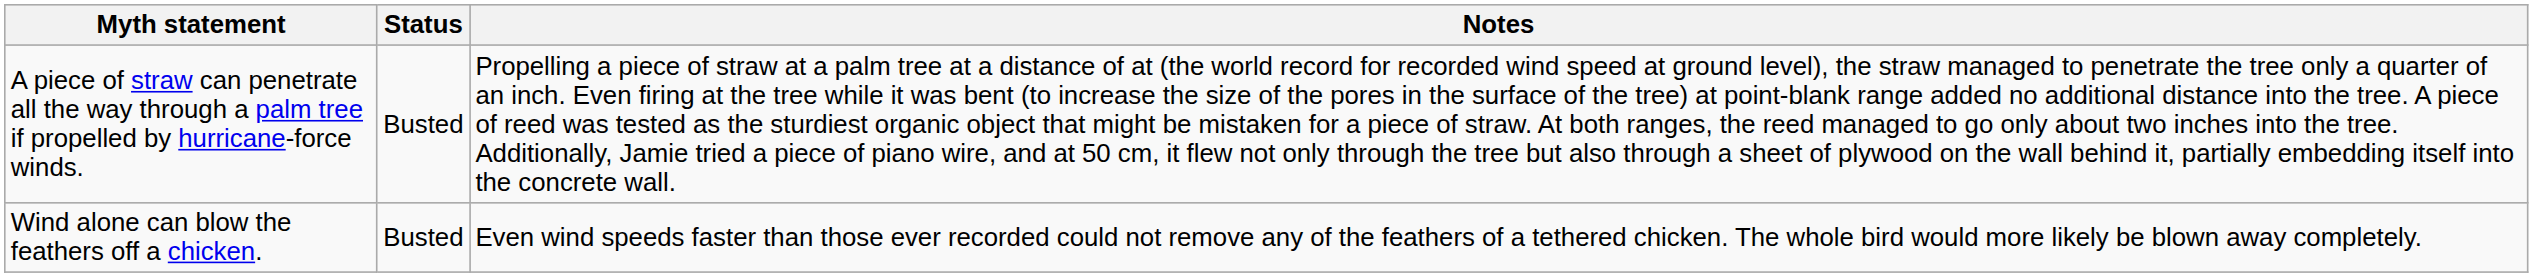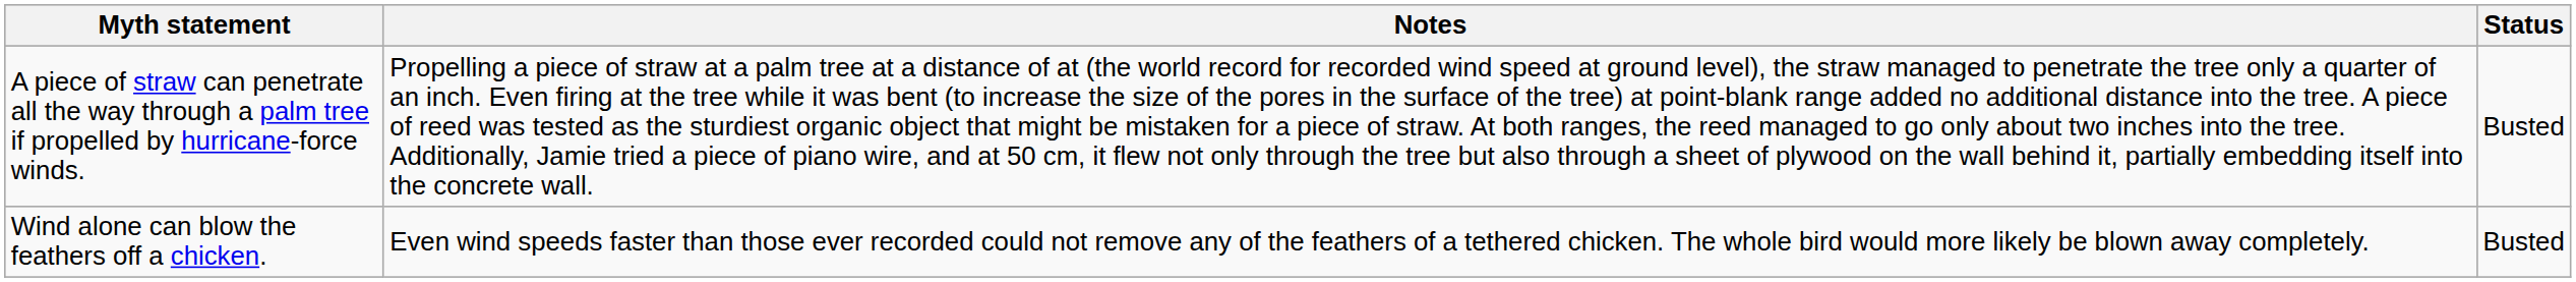 <table class="wikitable plainrowheaders">
 <tr>
 <th>Myth statement</th>
+<th>Notes</th>
 <th>Status</th>
-<th>Notes</th>
 </tr>
 <tr>
 <td>A piece of <a href='#'>straw</a> can penetrate all the way through a <a href='#'>palm tree</a> if propelled by <a href='#'>hurricane</a>-force winds.</td>
+<td>Propelling a piece of straw at a palm tree at a distance of  at  (the world record for recorded wind speed at ground level), the straw managed to penetrate the tree only a quarter of an inch. Even firing at the tree while it was bent (to increase the size of the pores in the surface of the tree) at point-blank range added no additional distance into the tree. A piece of reed was tested as the sturdiest organic object that might be mistaken for a piece of straw. At both ranges, the reed managed to go only about two inches into the tree. Additionally, Jamie tried a piece of piano wire, and at 50 cm, it flew not only through the tree but also through a sheet of plywood on the wall behind it, partially embedding itself into the concrete wall.</td>
 <td><span>Busted</span></td>
-<td>Propelling a piece of straw at a palm tree at a distance of  at  (the world record for recorded wind speed at ground level), the straw managed to penetrate the tree only a quarter of an inch. Even firing at the tree while it was bent (to increase the size of the pores in the surface of the tree) at point-blank range added no additional distance into the tree. A piece of reed was tested as the sturdiest organic object that might be mistaken for a piece of straw. At both ranges, the reed managed to go only about two inches into the tree. Additionally, Jamie tried a piece of piano wire, and at 50 cm, it flew not only through the tree but also through a sheet of plywood on the wall behind it, partially embedding itself into the concrete wall.</td>
 </tr>
 <tr>
 <td>Wind alone can blow the feathers off a <a href='#'>chicken</a>.</td>
+<td>Even wind speeds faster than those ever recorded could not remove any of the feathers of a tethered chicken. The whole bird would more likely be blown away completely.</td>
 <td><span>Busted</span></td>
-<td>Even wind speeds faster than those ever recorded could not remove any of the feathers of a tethered chicken. The whole bird would more likely be blown away completely.</td>
 </tr>
 </table>
